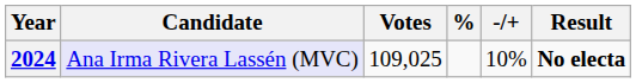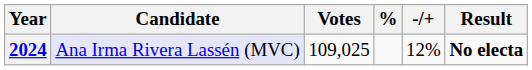 <table class="wikitable">
 <tr>
 <th>Year</th>
 <th>Candidate</th>
 <th>Votes</th>
 <th>%</th>
 <th>-/+</th>
 <th>Result</th>
 </tr>
 <tr>
 <th><a href='#'>2024</a></th>
 <td style="background: lavender;"><a href='#'>Ana Irma Rivera Lassén</a> (MVC)</td>
 <td>109,025</td>
 <td></td>
-<td>10%</td>
+<td>12%</td>
 <td><strong>No electa</strong></td>
 </tr>
 </table>
